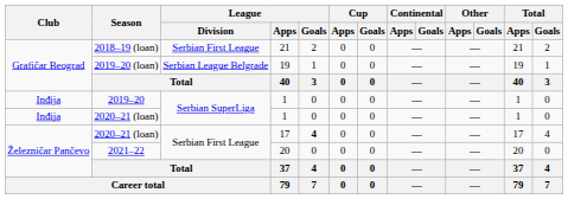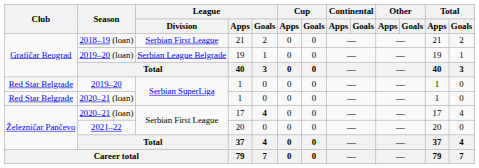 <table class="wikitable" style="text-align: center;font-size:90%">
 <tr>
 <th rowspan="2">Club</th>
 <th rowspan="2">Season</th>
 <th colspan="3">League</th>
 <th colspan="2">Cup</th>
 <th colspan="2">Continental</th>
 <th colspan="2">Other</th>
 <th colspan="2">Total</th>
 </tr>
 <tr>
 <th>Division</th>
 <th>Apps</th>
 <th>Goals</th>
 <th>Apps</th>
 <th>Goals</th>
 <th>Apps</th>
 <th>Goals</th>
 <th>Apps</th>
 <th>Goals</th>
 <th>Apps</th>
 <th>Goals</th>
 </tr>
 <tr>
 <td rowspan=3><a href='#'>Grafičar Beograd</a></td>
 <td><a href='#'>2018–19</a> (loan)</td>
 <td><a href='#'>Serbian First League</a></td>
 <td>21</td>
 <td>2</td>
 <td>0</td>
 <td>0</td>
 <td colspan="2">—</td>
 <td colspan="2">—</td>
 <td>21</td>
 <td>2</td>
 </tr>
 <tr>
 <td><a href='#'>2019–20</a> (loan)</td>
 <td><a href='#'>Serbian League Belgrade</a></td>
 <td>19</td>
 <td>1</td>
 <td>0</td>
 <td>0</td>
 <td colspan="2">—</td>
 <td colspan="2">—</td>
 <td>19</td>
 <td>1</td>
 </tr>
 <tr>
 <th colspan="2">Total</th>
 <th>40</th>
 <th>3</th>
 <th>0</th>
 <th>0</th>
 <th colspan="2">—</th>
 <th colspan="2">—</th>
 <th>40</th>
 <th>3</th>
 </tr>
 <tr>
-<td><a href='#'>Inđija</a></td>
+<td><a href='#'>Red Star Belgrade</a></td>
 <td><a href='#'>2019–20</a></td>
 <td rowspan=2><a href='#'>Serbian SuperLiga</a></td>
 <td>1</td>
 <td>0</td>
 <td>0</td>
 <td>0</td>
 <td colspan="2">—</td>
 <td colspan="2">—</td>
 <td>1</td>
 <td>0</td>
 </tr>
 <tr>
-<td><a href='#'>Inđija</a></td>
+<td><a href='#'>Red Star Belgrade</a></td>
 <td><a href='#'>2020–21</a> (loan)</td>
 <td>1</td>
 <td>0</td>
 <td>0</td>
 <td>0</td>
 <td colspan="2">—</td>
 <td colspan="2">—</td>
 <td>1</td>
 <td>0</td>
 </tr>
 <tr>
 <td rowspan=3><a href='#'>Železničar Pančevo</a></td>
 <td><a href='#'>2020–21</a> (loan)</td>
 <td rowspan=2>Serbian First League</td>
 <td>17</td>
 <td><strong>4</strong></td>
 <td>0</td>
 <td>0</td>
 <td colspan="2">—</td>
 <td colspan="2">—</td>
 <td>17</td>
 <td>4</td>
 </tr>
 <tr>
 <td><a href='#'>2021–22</a></td>
 <td>20</td>
 <td>0</td>
 <td>0</td>
 <td>0</td>
 <td colspan="2">—</td>
 <td colspan="2">—</td>
 <td>20</td>
 <td>0</td>
 </tr>
 <tr>
 <th colspan="2">Total</th>
 <th>37</th>
 <th>4</th>
 <th>0</th>
 <th>0</th>
 <th colspan="2">—</th>
 <th colspan="2">—</th>
 <th>37</th>
 <th>4</th>
 </tr>
 <tr>
 <th colspan="3">Career total</th>
 <th>79</th>
 <th>7</th>
 <th>0</th>
 <th>0</th>
 <th colspan="2">—</th>
 <th colspan="2">—</th>
 <th>79</th>
 <th>7</th>
 </tr>
 </table>
